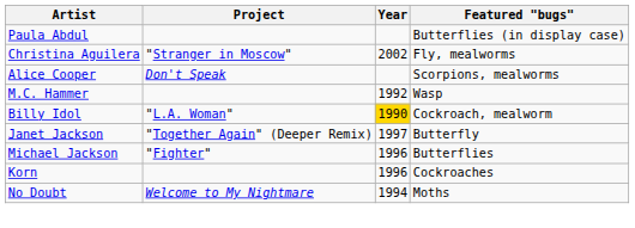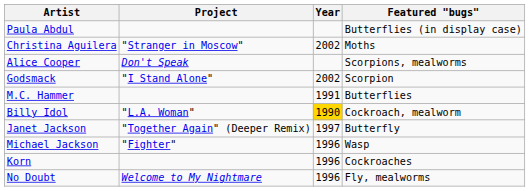 <table class="wikitable sortable">
 <tr>
 <th>Artist</th>
 <th>Project</th>
 <th>Year</th>
 <th>Featured "bugs"</th>
 </tr>
 <tr>
 <td><a href='#'>Paula Abdul</a></td>
 <td></td>
 <td></td>
 <td>Butterflies (in display case)</td>
 </tr>
 <tr>
 <td><a href='#'>Christina Aguilera</a></td>
 <td>"<a href='#'>Stranger in Moscow</a>"</td>
 <td>2002</td>
-<td>Fly, mealworms</td>
+<td>Moths</td>
 </tr>
 <tr>
 <td><a href='#'>Alice Cooper</a></td>
 <td><em><a href='#'>Don't Speak</a></em></td>
 <td></td>
 <td>Scorpions, mealworms</td>
 </tr>
 <tr>
+<td><a href='#'>Godsmack</a></td>
+<td>"<a href='#'>I Stand Alone</a>"</td>
+<td>2002</td>
+<td>Scorpion</td>
+</tr>
+<tr>
 <td><a href='#'>M.C. Hammer</a></td>
 <td></td>
-<td>1992</td>
-<td>Wasp</td>
+<td>1991</td>
+<td>Butterflies</td>
 </tr>
 <tr>
 <td><a href='#'>Billy Idol</a></td>
 <td>"<a href='#'>L.A. Woman</a>"</td>
 <td style="background: gold;">1990</td>
 <td>Cockroach, mealworm</td>
 </tr>
 <tr>
 <td><a href='#'>Janet Jackson</a></td>
 <td>"<a href='#'>Together Again</a>" (Deeper Remix)</td>
 <td>1997</td>
 <td>Butterfly</td>
 </tr>
 <tr>
 <td><a href='#'>Michael Jackson</a></td>
 <td>"<a href='#'>Fighter</a>"</td>
 <td>1996</td>
-<td>Butterflies</td>
+<td>Wasp</td>
 </tr>
 <tr>
 <td><a href='#'>Korn</a></td>
 <td></td>
 <td>1996</td>
 <td>Cockroaches</td>
 </tr>
 <tr>
 <td><a href='#'>No Doubt</a></td>
 <td><em><a href='#'>Welcome to My Nightmare</a></em></td>
-<td>1994</td>
-<td>Moths</td>
+<td>1996</td>
+<td>Fly, mealworms</td>
 </tr>
 </table>
